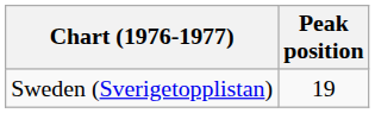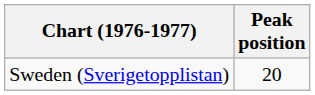 <table class="wikitable">
 <tr>
 <th>Chart (1976-1977)</th>
 <th>Peak<br>position</th>
 </tr>
 <tr>
 <td>Sweden (<a href='#'>Sverigetopplistan</a>)</td>
-<td align="center">19</td>
+<td align="center">20</td>
 </tr>
 </table>
